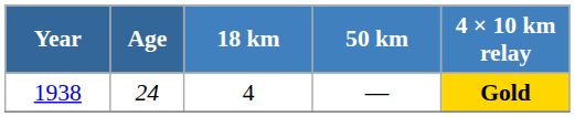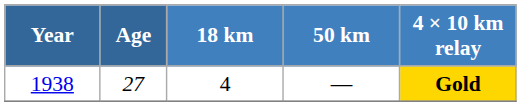 <table class="wikitable" style="font-size:95%; text-align:center; border:grey solid 1px; border-collapse:collapse; background:#ffffff;">
 <tr>
 <th style="background-color:#369; color:white; width:60px;"> Year </th>
 <th style="background-color:#369; color:white; width:40px;"> Age </th>
 <th style="background-color:#4180be; color:white; width:75px;"> 18 km </th>
 <th style="background-color:#4180be; color:white; width:75px;"> 50 km </th>
 <th style="background-color:#4180be; color:white; width:75px;"> 4 × 10 km <br> relay </th>
 </tr>
 <tr>
 <td><a href='#'>1938</a></td>
-<td><em>24</em></td>
+<td><em>27</em></td>
 <td>4</td>
 <td>—</td>
 <td style="background:gold;"><strong>Gold</strong></td>
 </tr>
 <tr>
 </tr>
 </table>
